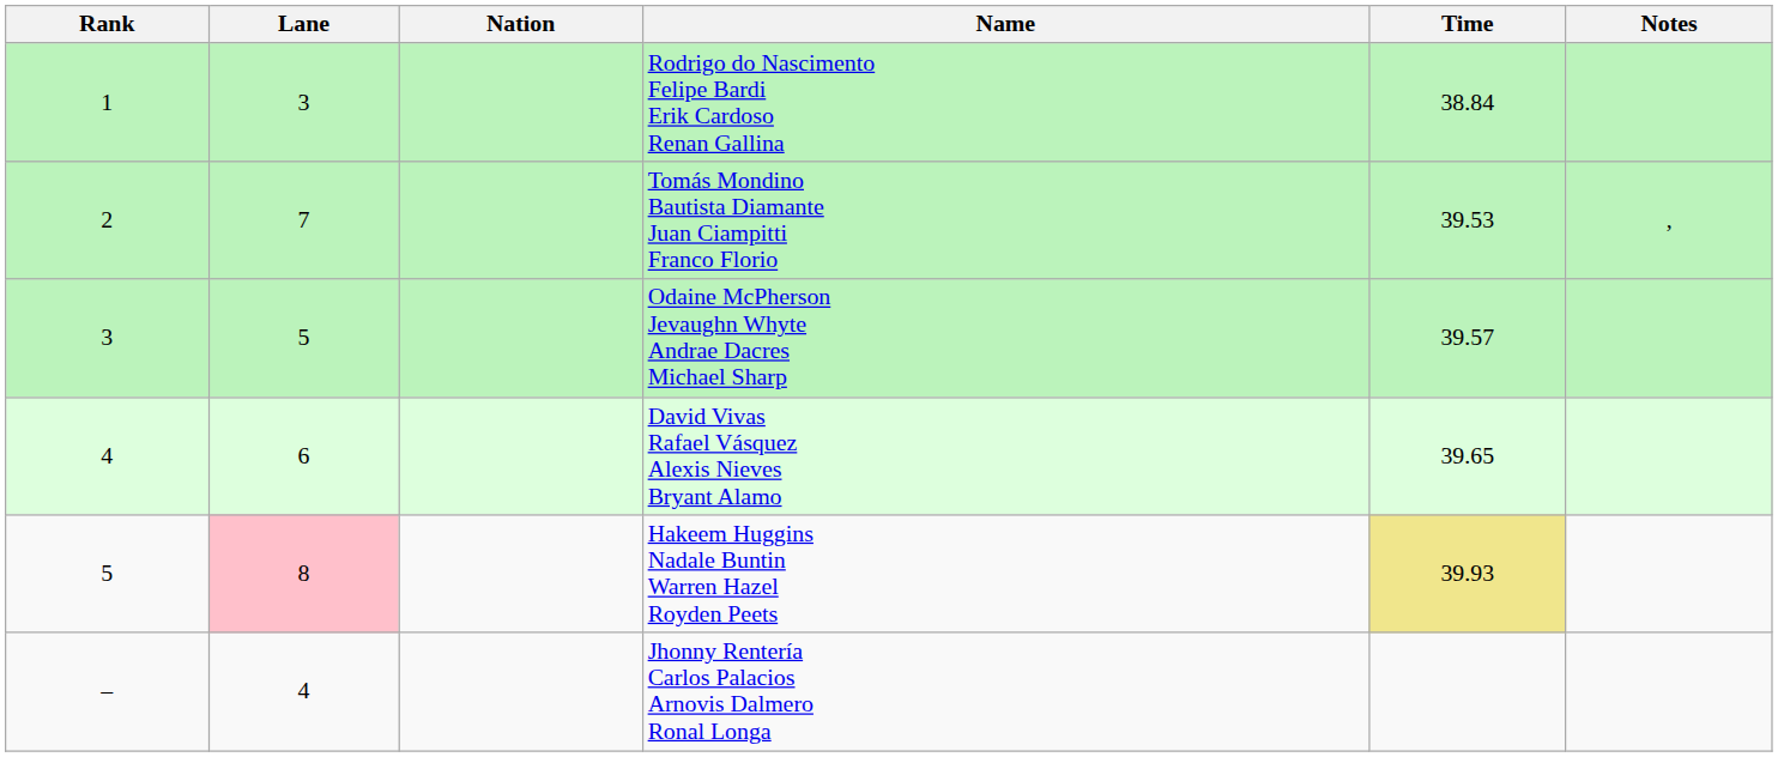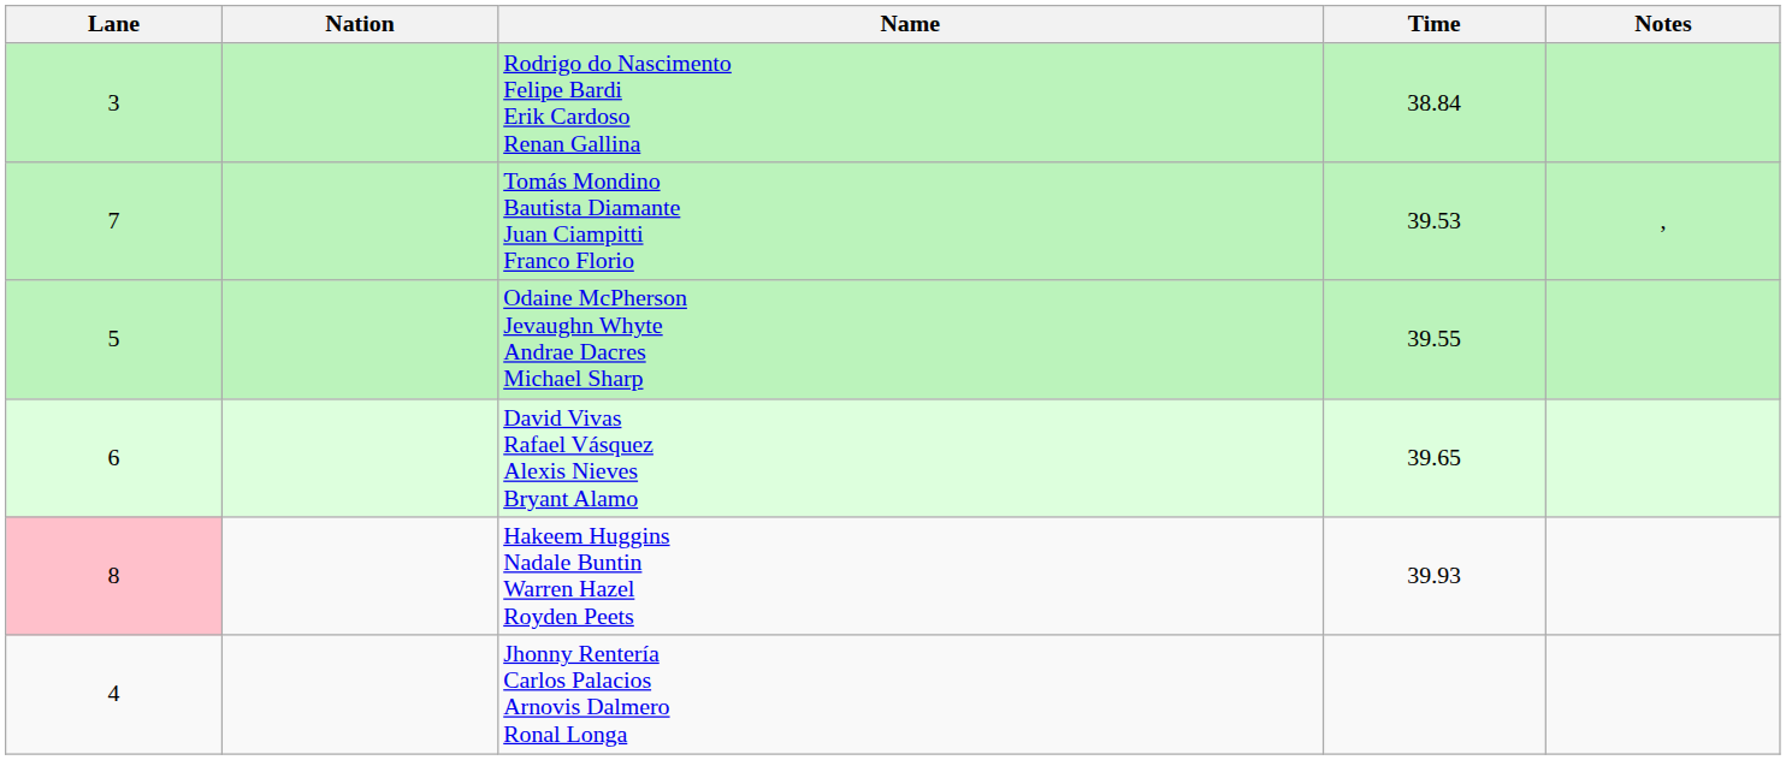 <table class="wikitable sortable" style="text-align:center;width: 60%;">
 <tr>
-<th scope="col">Rank</th>
 <th>Lane</th>
 <th scope="col">Nation</th>
 <th scope="col">Name</th>
 <th scope="col">Time</th>
 <th scope="col">Notes</th>
 </tr>
 <tr bgcolor="#bbf3bb">
-<td>1</td>
 <td>3</td>
 <td align=left></td>
 <td align=left><a href='#'>Rodrigo do Nascimento</a><br><a href='#'>Felipe Bardi</a><br><a href='#'>Erik Cardoso</a><br><a href='#'>Renan Gallina</a></td>
 <td>38.84</td>
 <td></td>
 </tr>
 <tr bgcolor="#bbf3bb">
-<td>2</td>
 <td>7</td>
 <td align=left></td>
 <td align=left><a href='#'>Tomás Mondino</a><br><a href='#'>Bautista Diamante</a><br><a href='#'>Juan Ciampitti</a><br><a href='#'>Franco Florio</a></td>
 <td>39.53</td>
 <td>, </td>
 </tr>
 <tr bgcolor="#bbf3bb">
-<td>3</td>
 <td>5</td>
 <td align=left></td>
 <td align=left><a href='#'>Odaine McPherson</a><br><a href='#'>Jevaughn Whyte</a><br><a href='#'>Andrae Dacres</a><br><a href='#'>Michael Sharp</a></td>
-<td>39.57</td>
+<td>39.55</td>
 <td></td>
 </tr>
 <tr bgcolor=ddffdd>
-<td>4</td>
 <td>6</td>
 <td align=left></td>
 <td align=left><a href='#'>David Vivas</a><br><a href='#'>Rafael Vásquez</a><br><a href='#'>Alexis Nieves</a><br><a href='#'>Bryant Alamo</a></td>
 <td>39.65</td>
 <td></td>
 </tr>
 <tr>
-<td>5</td>
 <td style="background: pink;">8</td>
 <td align=left></td>
 <td align=left><a href='#'>Hakeem Huggins</a><br><a href='#'>Nadale Buntin</a><br><a href='#'>Warren Hazel</a><br><a href='#'>Royden Peets</a></td>
-<td style="background: khaki;">39.93</td>
+<td>39.93</td>
 <td></td>
 </tr>
 <tr>
-<td>–</td>
 <td>4</td>
 <td align=left></td>
 <td align=left><a href='#'>Jhonny Rentería</a><br><a href='#'>Carlos Palacios</a><br><a href='#'>Arnovis Dalmero</a><br><a href='#'>Ronal Longa</a></td>
 <td></td>
 <td></td>
 </tr>
 </table>
